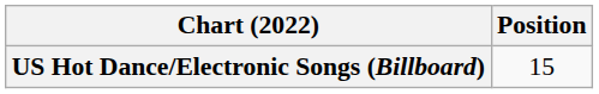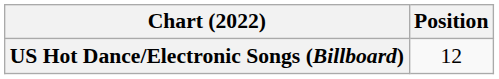 <table class="wikitable plainrowheaders" style="text-align:center">
 <tr>
 <th scope="col">Chart (2022)</th>
 <th scope="col">Position</th>
 </tr>
 <tr>
 <th scope="row">US Hot Dance/Electronic Songs (<em>Billboard</em>)</th>
-<td>15</td>
+<td>12</td>
 </tr>
 </table>
